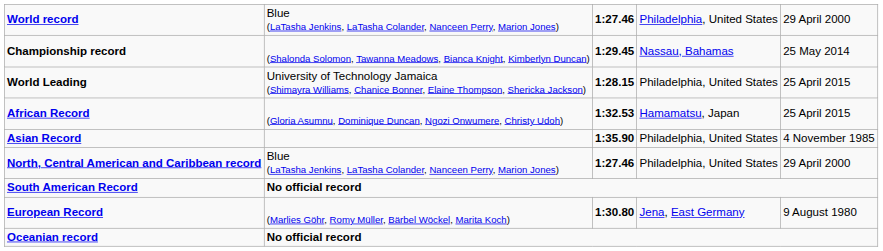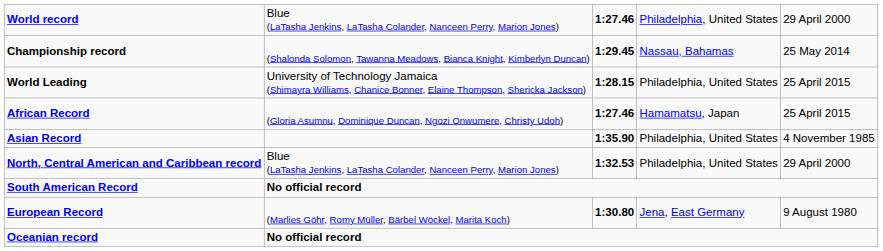 <table class="wikitable">
 <tr>
 <td><strong><a href='#'>World record</a></strong></td>
 <td> Blue<br><small>(<a href='#'>LaTasha Jenkins</a>, <a href='#'>LaTasha Colander</a>, <a href='#'>Nanceen Perry</a>, <a href='#'>Marion Jones</a>)</small></td>
 <td><strong>1:27.46</strong></td>
 <td> <a href='#'>Philadelphia</a>, United States</td>
 <td>29 April 2000</td>
 </tr>
 <tr>
 <td><strong>Championship record</strong></td>
 <td><br><small>(<a href='#'>Shalonda Solomon</a>, <a href='#'>Tawanna Meadows</a>, <a href='#'>Bianca Knight</a>, <a href='#'>Kimberlyn Duncan</a>)</small></td>
 <td><strong>1:29.45</strong></td>
 <td> <a href='#'>Nassau, Bahamas</a></td>
 <td>25 May 2014</td>
 </tr>
 <tr>
 <td><strong>World Leading</strong></td>
 <td> University of Technology Jamaica<br><small>(<a href='#'>Shimayra Williams</a>, <a href='#'>Chanice Bonner</a>, <a href='#'>Elaine Thompson</a>, <a href='#'>Shericka Jackson</a>)</small></td>
 <td><strong>1:28.15</strong></td>
 <td> Philadelphia, United States</td>
 <td>25 April 2015</td>
 </tr>
 <tr>
 <td><strong><a href='#'>African Record</a></strong></td>
 <td><br><small>(<a href='#'>Gloria Asumnu</a>, <a href='#'>Dominique Duncan</a>, <a href='#'>Ngozi Onwumere</a>, <a href='#'>Christy Udoh</a>)</small></td>
-<td><strong>1:32.53</strong></td>
+<td><strong>1:27.46</strong></td>
 <td> <a href='#'>Hamamatsu</a>, Japan</td>
 <td>25 April 2015</td>
 </tr>
 <tr>
 <td><strong><a href='#'>Asian Record</a></strong></td>
 <td></td>
 <td><strong>1:35.90</strong></td>
 <td> Philadelphia, United States</td>
 <td>4 November 1985</td>
 </tr>
 <tr>
 <td><strong><a href='#'>North, Central American and Caribbean record</a></strong></td>
 <td> Blue<br><small>(<a href='#'>LaTasha Jenkins</a>, <a href='#'>LaTasha Colander</a>, <a href='#'>Nanceen Perry</a>, <a href='#'>Marion Jones</a>)</small></td>
-<td><strong>1:27.46</strong></td>
+<td><strong>1:32.53</strong></td>
 <td> Philadelphia, United States</td>
 <td>29 April 2000</td>
 </tr>
 <tr>
 <td><strong><a href='#'>South American Record</a></strong></td>
 <td colspan=4><strong>No official record</strong></td>
 </tr>
 <tr>
 <td><strong><a href='#'>European Record</a></strong></td>
 <td><br><small>(<a href='#'>Marlies Göhr</a>, <a href='#'>Romy Müller</a>, <a href='#'>Bärbel Wöckel</a>, <a href='#'>Marita Koch</a>)</small></td>
 <td><strong>1:30.80</strong></td>
 <td> <a href='#'>Jena</a>, <a href='#'>East Germany</a></td>
 <td>9 August 1980</td>
 </tr>
 <tr>
 <td><strong><a href='#'>Oceanian record</a></strong></td>
 <td colspan=4><strong>No official record</strong></td>
 </tr>
 </table>
